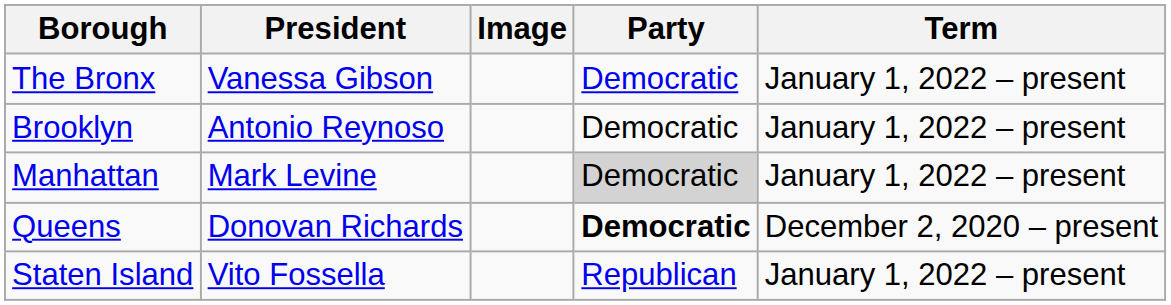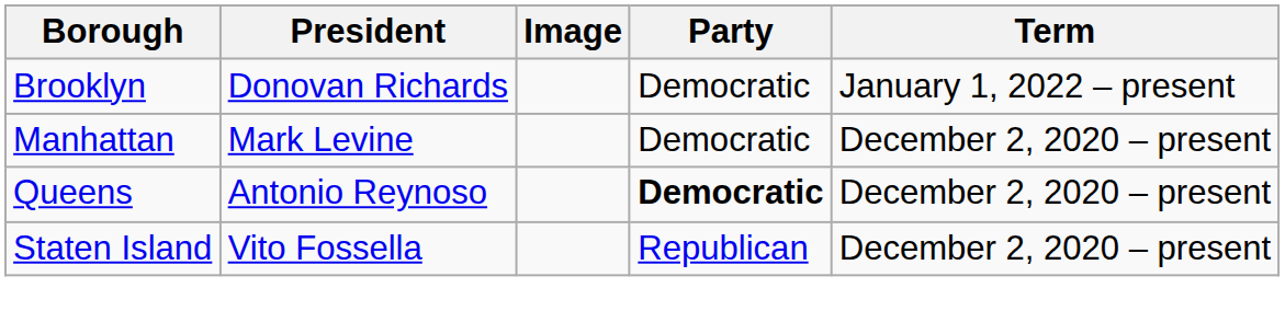 <table class="wikitable">
 <tr>
 <th>Borough</th>
 <th>President</th>
 <th>Image</th>
 <th>Party</th>
 <th>Term</th>
 </tr>
 <tr>
-<td> <a href='#'>The Bronx</a></td>
-<td><a href='#'>Vanessa Gibson</a></td>
-<td></td>
-<td><a href='#'>Democratic</a></td>
-<td>January 1, 2022 – present</td>
-</tr>
-<tr>
 <td> <a href='#'>Brooklyn</a></td>
-<td><a href='#'>Antonio Reynoso</a></td>
+<td><a href='#'>Donovan Richards</a></td>
 <td></td>
 <td>Democratic</td>
 <td>January 1, 2022 – present</td>
 </tr>
 <tr>
 <td> <a href='#'>Manhattan</a></td>
 <td><a href='#'>Mark Levine</a></td>
 <td></td>
-<td style="background: lightgrey;">Democratic</td>
-<td>January 1, 2022 – present</td>
+<td>Democratic</td>
+<td>December 2, 2020 – present</td>
 </tr>
 <tr>
 <td> <a href='#'>Queens</a></td>
-<td><a href='#'>Donovan Richards</a></td>
+<td><a href='#'>Antonio Reynoso</a></td>
 <td></td>
 <td><strong>Democratic</strong></td>
 <td>December 2, 2020 – present</td>
 </tr>
 <tr>
 <td><a href='#'>Staten Island</a></td>
 <td><a href='#'>Vito Fossella</a></td>
 <td></td>
 <td><a href='#'>Republican</a></td>
-<td>January 1, 2022 – present</td>
+<td>December 2, 2020 – present</td>
 </tr>
 </table>
